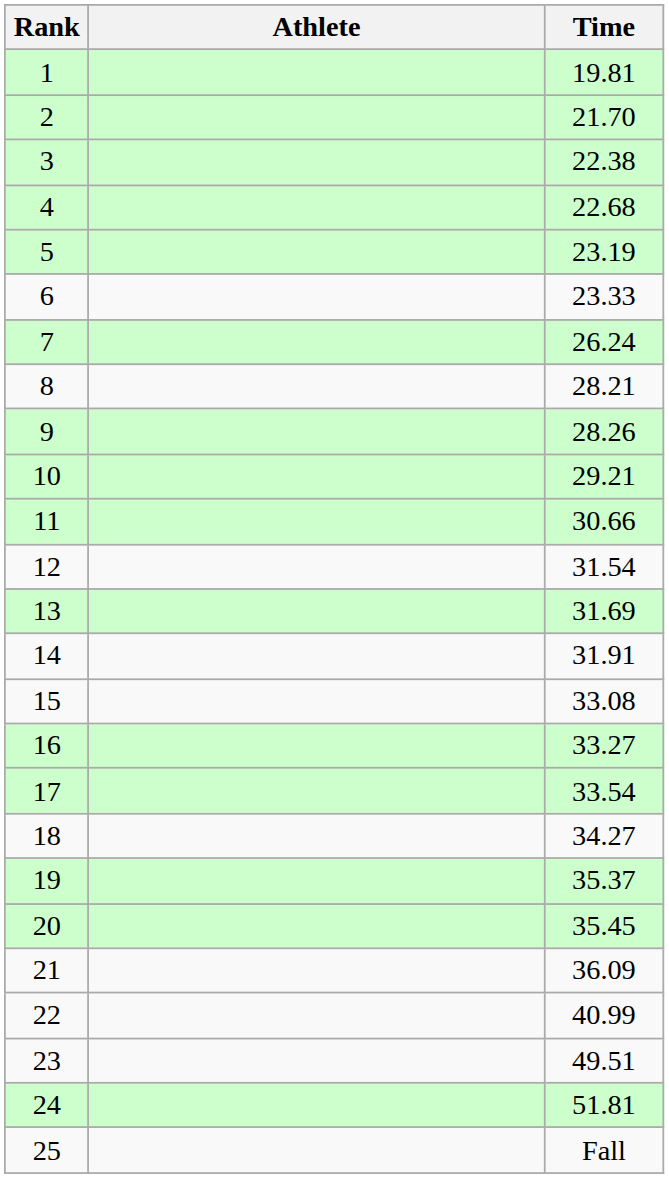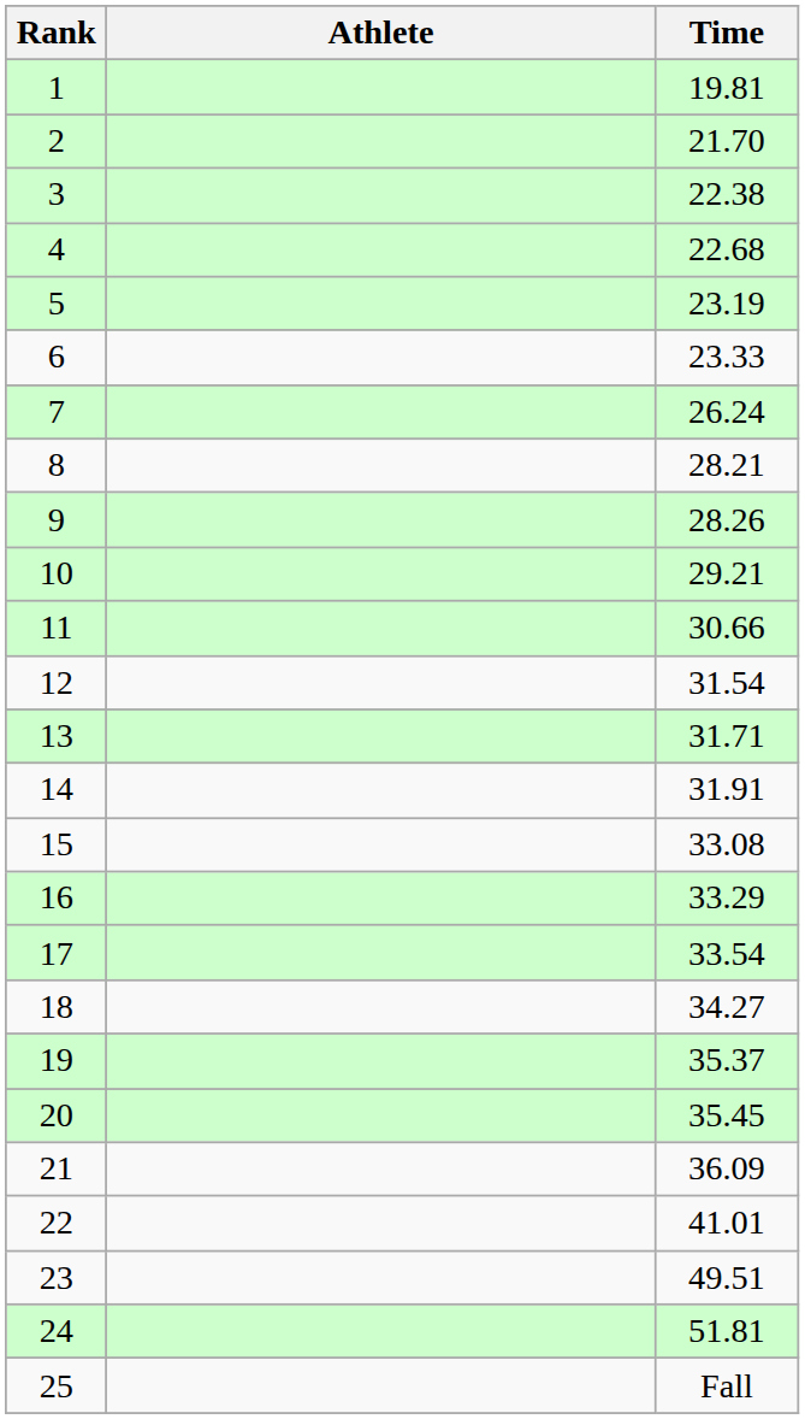 <table class=wikitable style="text-align:center">
 <tr>
 <th width=40>Rank</th>
 <th width=250>Athlete</th>
 <th width=60>Time</th>
 </tr>
 <tr bgcolor="ccffcc">
 <td>1</td>
 <td align=left></td>
 <td>19.81</td>
 </tr>
 <tr bgcolor="ccffcc">
 <td>2</td>
 <td align=left></td>
 <td>21.70</td>
 </tr>
 <tr bgcolor="ccffcc">
 <td>3</td>
 <td align=left></td>
 <td>22.38</td>
 </tr>
 <tr bgcolor="ccffcc">
 <td>4</td>
 <td align=left></td>
 <td>22.68</td>
 </tr>
 <tr bgcolor="ccffcc">
 <td>5</td>
 <td align=left></td>
 <td>23.19</td>
 </tr>
 <tr>
 <td>6</td>
 <td align=left></td>
 <td>23.33</td>
 </tr>
 <tr bgcolor="ccffcc">
 <td>7</td>
 <td align=left></td>
 <td>26.24</td>
 </tr>
 <tr>
 <td>8</td>
 <td align=left></td>
 <td>28.21</td>
 </tr>
 <tr bgcolor="ccffcc">
 <td>9</td>
 <td align=left></td>
 <td>28.26</td>
 </tr>
 <tr bgcolor="ccffcc">
 <td>10</td>
 <td align=left></td>
 <td>29.21</td>
 </tr>
 <tr bgcolor="ccffcc">
 <td>11</td>
 <td align=left></td>
 <td>30.66</td>
 </tr>
 <tr>
 <td>12</td>
 <td align=left></td>
 <td>31.54</td>
 </tr>
 <tr bgcolor="ccffcc">
 <td>13</td>
 <td align=left></td>
-<td>31.69</td>
+<td>31.71</td>
 </tr>
 <tr>
 <td>14</td>
 <td align=left></td>
 <td>31.91</td>
 </tr>
 <tr>
 <td>15</td>
 <td align=left></td>
 <td>33.08</td>
 </tr>
 <tr bgcolor="ccffcc">
 <td>16</td>
 <td align=left></td>
-<td>33.27</td>
+<td>33.29</td>
 </tr>
 <tr bgcolor="ccffcc">
 <td>17</td>
 <td align=left></td>
 <td>33.54</td>
 </tr>
 <tr>
 <td>18</td>
 <td align=left></td>
 <td>34.27</td>
 </tr>
 <tr bgcolor="ccffcc">
 <td>19</td>
 <td align=left></td>
 <td>35.37</td>
 </tr>
 <tr bgcolor="ccffcc">
 <td>20</td>
 <td align=left></td>
 <td>35.45</td>
 </tr>
 <tr>
 <td>21</td>
 <td align=left></td>
 <td>36.09</td>
 </tr>
 <tr>
 <td>22</td>
 <td align=left></td>
-<td>40.99</td>
+<td>41.01</td>
 </tr>
 <tr>
 <td>23</td>
 <td align=left></td>
 <td>49.51</td>
 </tr>
 <tr bgcolor="ccffcc">
 <td>24</td>
 <td align=left></td>
 <td>51.81</td>
 </tr>
 <tr>
 <td>25</td>
 <td align=left></td>
 <td>Fall</td>
 </tr>
 </table>
